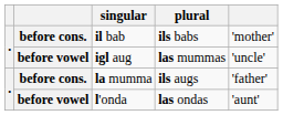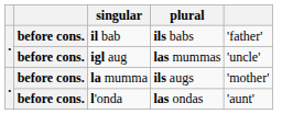 <table class="wikitable">
 <tr>
 <th></th>
 <th></th>
 <th>singular</th>
 <th>plural</th>
 <th></th>
 </tr>
 <tr>
 <th rowspan=2>.</th>
 <th>before cons.</th>
 <td><strong>il</strong> bab</td>
 <td><strong>ils</strong> babs</td>
-<td>'mother'</td>
+<td>'father'</td>
 </tr>
 <tr>
-<th>before vowel</th>
+<th>before cons.</th>
 <td><strong>igl</strong> aug</td>
 <td><strong>las</strong> mummas</td>
 <td>'uncle'</td>
 </tr>
 <tr>
 <th rowspan=2>.</th>
 <th>before cons.</th>
 <td><strong>la</strong> mumma</td>
 <td><strong>ils</strong> augs</td>
-<td>'father'</td>
+<td>'mother'</td>
 </tr>
 <tr>
-<th>before vowel</th>
+<th>before cons.</th>
 <td><strong>l</strong>'onda</td>
 <td><strong>las</strong> ondas</td>
 <td>'aunt'</td>
 </tr>
 </table>
